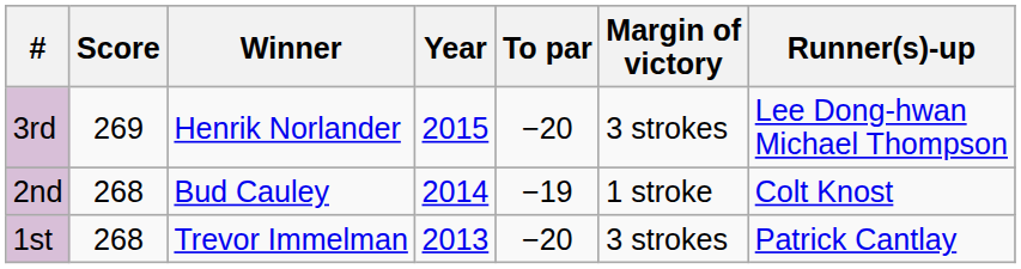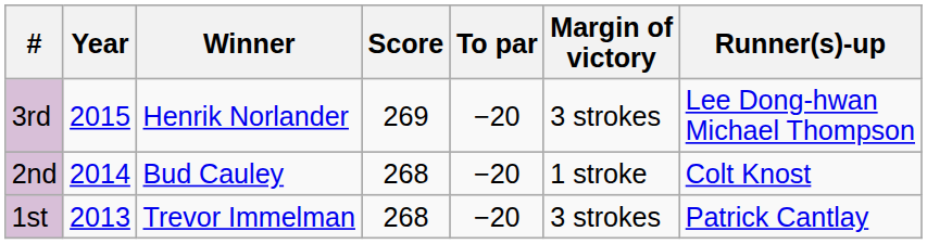 <table class=wikitable style=font-size:95%>
 <tr>
 <th>#</th>
+<th>Year</th>
+<th>Winner</th>
 <th>Score</th>
-<th>Winner</th>
-<th>Year</th>
 <th>To par</th>
 <th>Margin of<br>victory</th>
 <th>Runner(s)-up</th>
 </tr>
 <tr>
 <td style="background:thistle">3rd</td>
+<td><a href='#'>2015</a></td>
+<td> <a href='#'>Henrik Norlander</a></td>
 <td align=center>269</td>
-<td> <a href='#'>Henrik Norlander</a></td>
-<td><a href='#'>2015</a></td>
 <td align=center>−20</td>
 <td>3 strokes</td>
 <td> <a href='#'>Lee Dong-hwan</a><br> <a href='#'>Michael Thompson</a></td>
 </tr>
 <tr>
 <td style="background:thistle">2nd</td>
+<td><a href='#'>2014</a></td>
+<td> <a href='#'>Bud Cauley</a></td>
 <td align=center>268</td>
-<td> <a href='#'>Bud Cauley</a></td>
-<td><a href='#'>2014</a></td>
-<td align=center>−19</td>
+<td align=center>−20</td>
 <td>1 stroke</td>
 <td> <a href='#'>Colt Knost</a></td>
 </tr>
 <tr>
 <td style="background:thistle">1st</td>
+<td><a href='#'>2013</a></td>
+<td> <a href='#'>Trevor Immelman</a></td>
 <td align=center>268</td>
-<td> <a href='#'>Trevor Immelman</a></td>
-<td><a href='#'>2013</a></td>
 <td align=center>−20</td>
 <td>3 strokes</td>
 <td> <a href='#'>Patrick Cantlay</a></td>
 </tr>
 </table>
